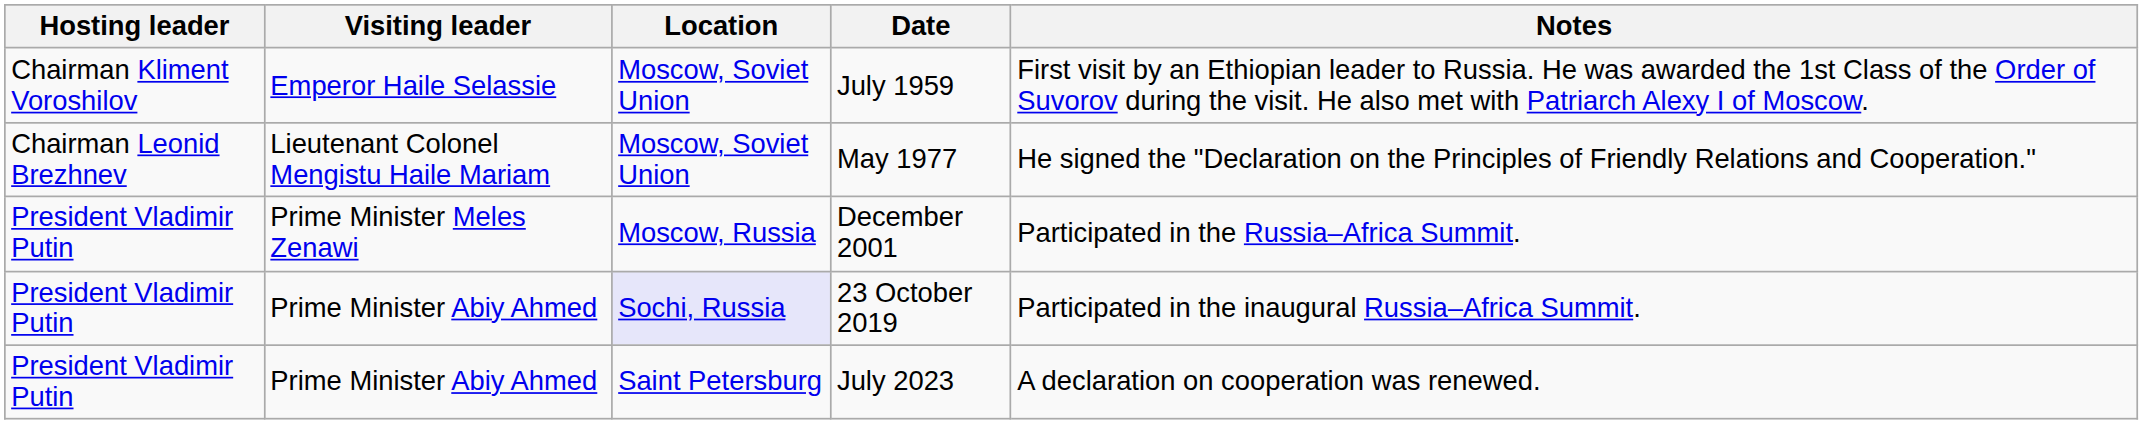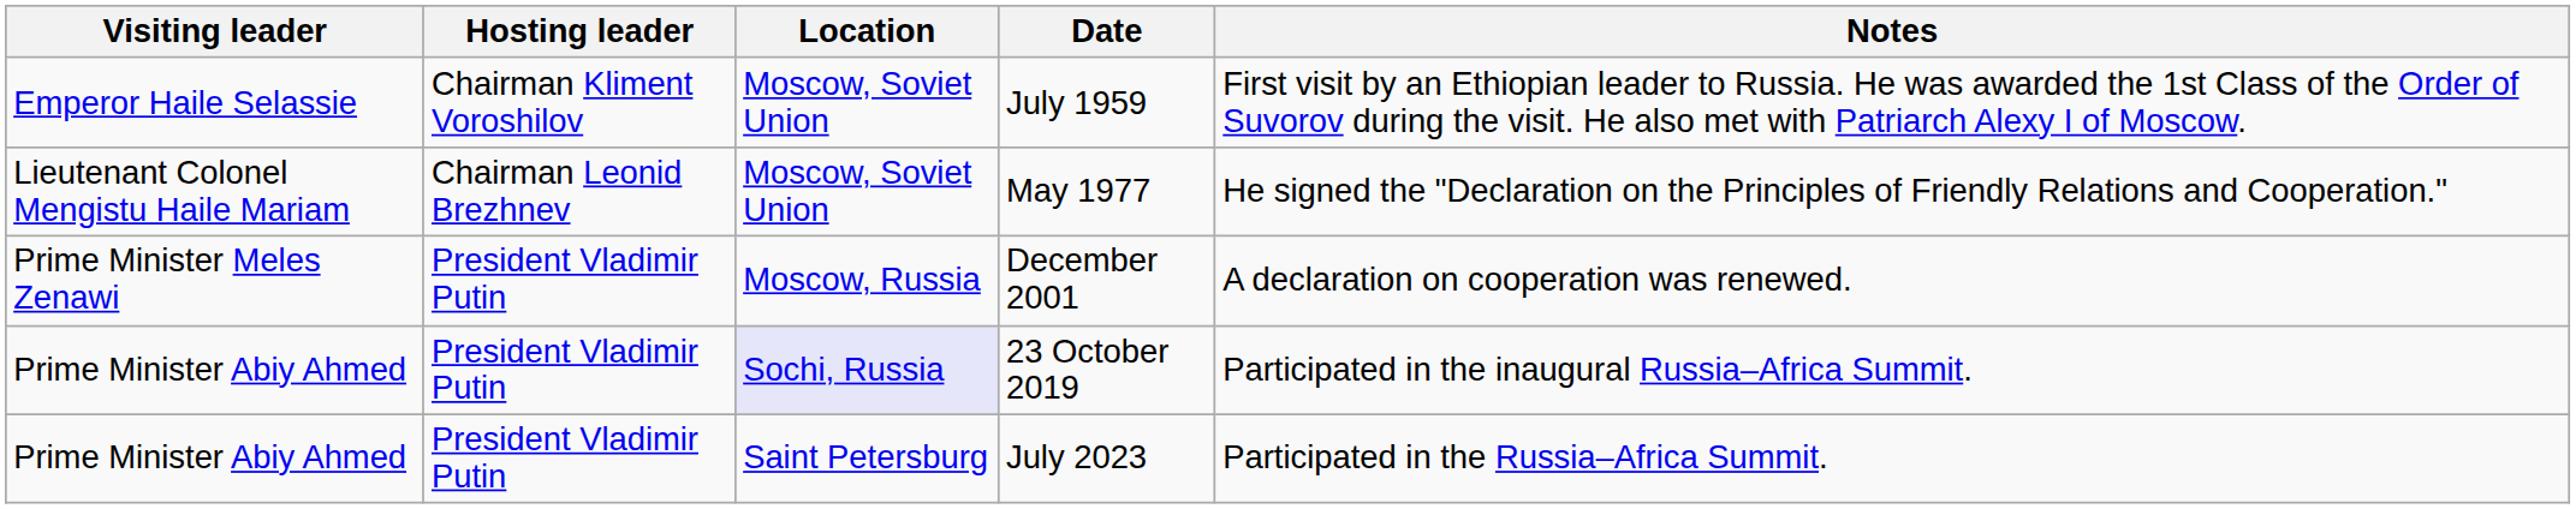 <table class="wikitable">
 <tr>
+<th>Visiting leader</th>
 <th>Hosting leader</th>
-<th>Visiting leader</th>
 <th>Location</th>
 <th>Date</th>
 <th>Notes</th>
 </tr>
 <tr>
+<td> <a href='#'>Emperor Haile Selassie</a></td>
 <td> Chairman <a href='#'>Kliment Voroshilov</a></td>
-<td> <a href='#'>Emperor Haile Selassie</a></td>
 <td><a href='#'>Moscow, Soviet Union</a></td>
 <td>July 1959</td>
 <td>First visit by an Ethiopian leader to Russia. He was awarded the 1st Class of the <a href='#'>Order of Suvorov</a> during the visit. He also met with <a href='#'>Patriarch Alexy I of Moscow</a>.</td>
 </tr>
 <tr>
+<td> Lieutenant Colonel <a href='#'>Mengistu Haile Mariam</a></td>
 <td> Chairman <a href='#'>Leonid Brezhnev</a></td>
-<td> Lieutenant Colonel <a href='#'>Mengistu Haile Mariam</a></td>
 <td><a href='#'>Moscow, Soviet Union</a></td>
 <td>May 1977</td>
 <td>He signed the "Declaration on the Principles of Friendly Relations and Cooperation."</td>
 </tr>
 <tr>
+<td> Prime Minister <a href='#'>Meles Zenawi</a></td>
 <td> <a href='#'>President Vladimir Putin</a></td>
-<td> Prime Minister <a href='#'>Meles Zenawi</a></td>
 <td><a href='#'>Moscow, Russia</a></td>
 <td>December 2001</td>
-<td>Participated in the <a href='#'>Russia–Africa Summit</a>.</td>
+<td>A declaration on cooperation was renewed.</td>
 </tr>
 <tr>
+<td> Prime Minister <a href='#'>Abiy Ahmed</a></td>
 <td> <a href='#'>President Vladimir Putin</a></td>
-<td> Prime Minister <a href='#'>Abiy Ahmed</a></td>
 <td style="background: lavender;"><a href='#'>Sochi, Russia</a></td>
 <td>23 October 2019</td>
 <td>Participated in the inaugural <a href='#'>Russia–Africa Summit</a>.</td>
 </tr>
 <tr>
+<td> Prime Minister <a href='#'>Abiy Ahmed</a></td>
 <td> <a href='#'>President Vladimir Putin</a></td>
-<td> Prime Minister <a href='#'>Abiy Ahmed</a></td>
 <td><a href='#'>Saint Petersburg</a></td>
 <td>July 2023</td>
-<td>A declaration on cooperation was renewed.</td>
+<td>Participated in the <a href='#'>Russia–Africa Summit</a>.</td>
 </tr>
 </table>
